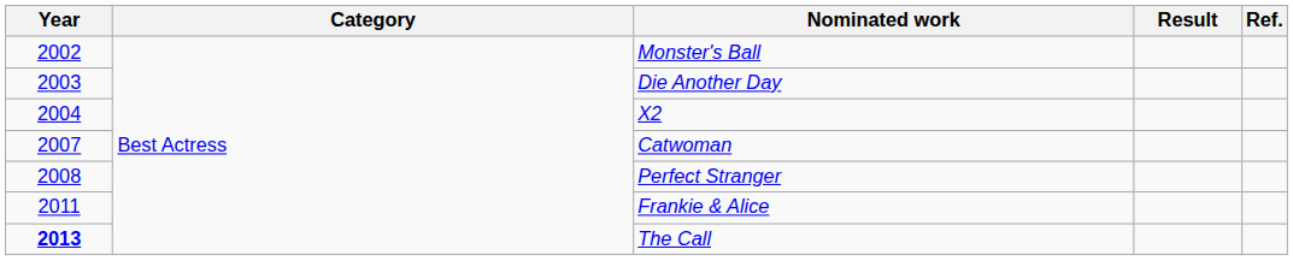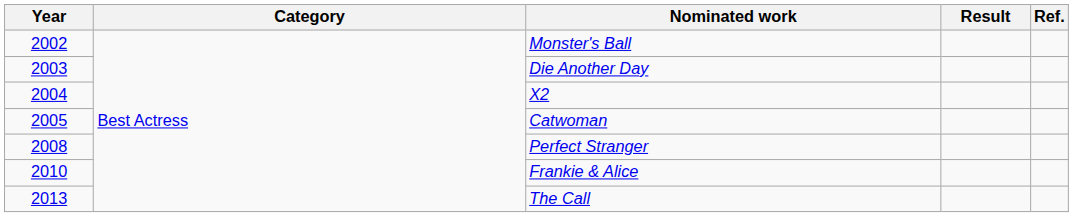 <table class=wikitable>
 <tr>
 <th scope="col" style="width:5em;">Year</th>
 <th scope="col" style="width:26em;">Category</th>
 <th scope="col" style="width:25em;">Nominated work</th>
 <th scope="col" style="width:5em;">Result</th>
 <th>Ref.</th>
 </tr>
 <tr>
 <td style="text-align:center;"><a href='#'>2002</a></td>
 <td rowspan="7"><a href='#'>Best Actress</a></td>
 <td><em><a href='#'>Monster's Ball</a></em></td>
 <td></td>
 <td style="text-align:center;"></td>
 </tr>
 <tr>
 <td style="text-align:center;"><a href='#'>2003</a></td>
 <td><em><a href='#'>Die Another Day</a></em></td>
 <td></td>
 <td style="text-align:center;"></td>
 </tr>
 <tr>
 <td style="text-align:center;"><a href='#'>2004</a></td>
 <td><em><a href='#'>X2</a></em></td>
 <td></td>
 <td style="text-align:center;"></td>
 </tr>
 <tr>
-<td style="text-align:center;"><a href='#'>2007</a></td>
+<td style="text-align:center;"><a href='#'>2005</a></td>
 <td><em><a href='#'>Catwoman</a></em></td>
 <td></td>
 <td style="text-align:center;"></td>
 </tr>
 <tr>
 <td style="text-align:center;"><a href='#'>2008</a></td>
 <td><em><a href='#'>Perfect Stranger</a></em></td>
 <td></td>
 <td style="text-align:center;"></td>
 </tr>
 <tr>
-<td style="text-align:center;"><a href='#'>2011</a></td>
+<td style="text-align:center;"><a href='#'>2010</a></td>
 <td><em><a href='#'>Frankie & Alice</a></em></td>
 <td></td>
 <td style="text-align:center;"></td>
 </tr>
 <tr>
-<td style="text-align:center;"><strong><a href='#'>2013</a></strong></td>
+<td style="text-align:center;"><a href='#'>2013</a></td>
 <td><em><a href='#'>The Call</a></em></td>
 <td></td>
 <td style="text-align:center;"></td>
 </tr>
 </table>
